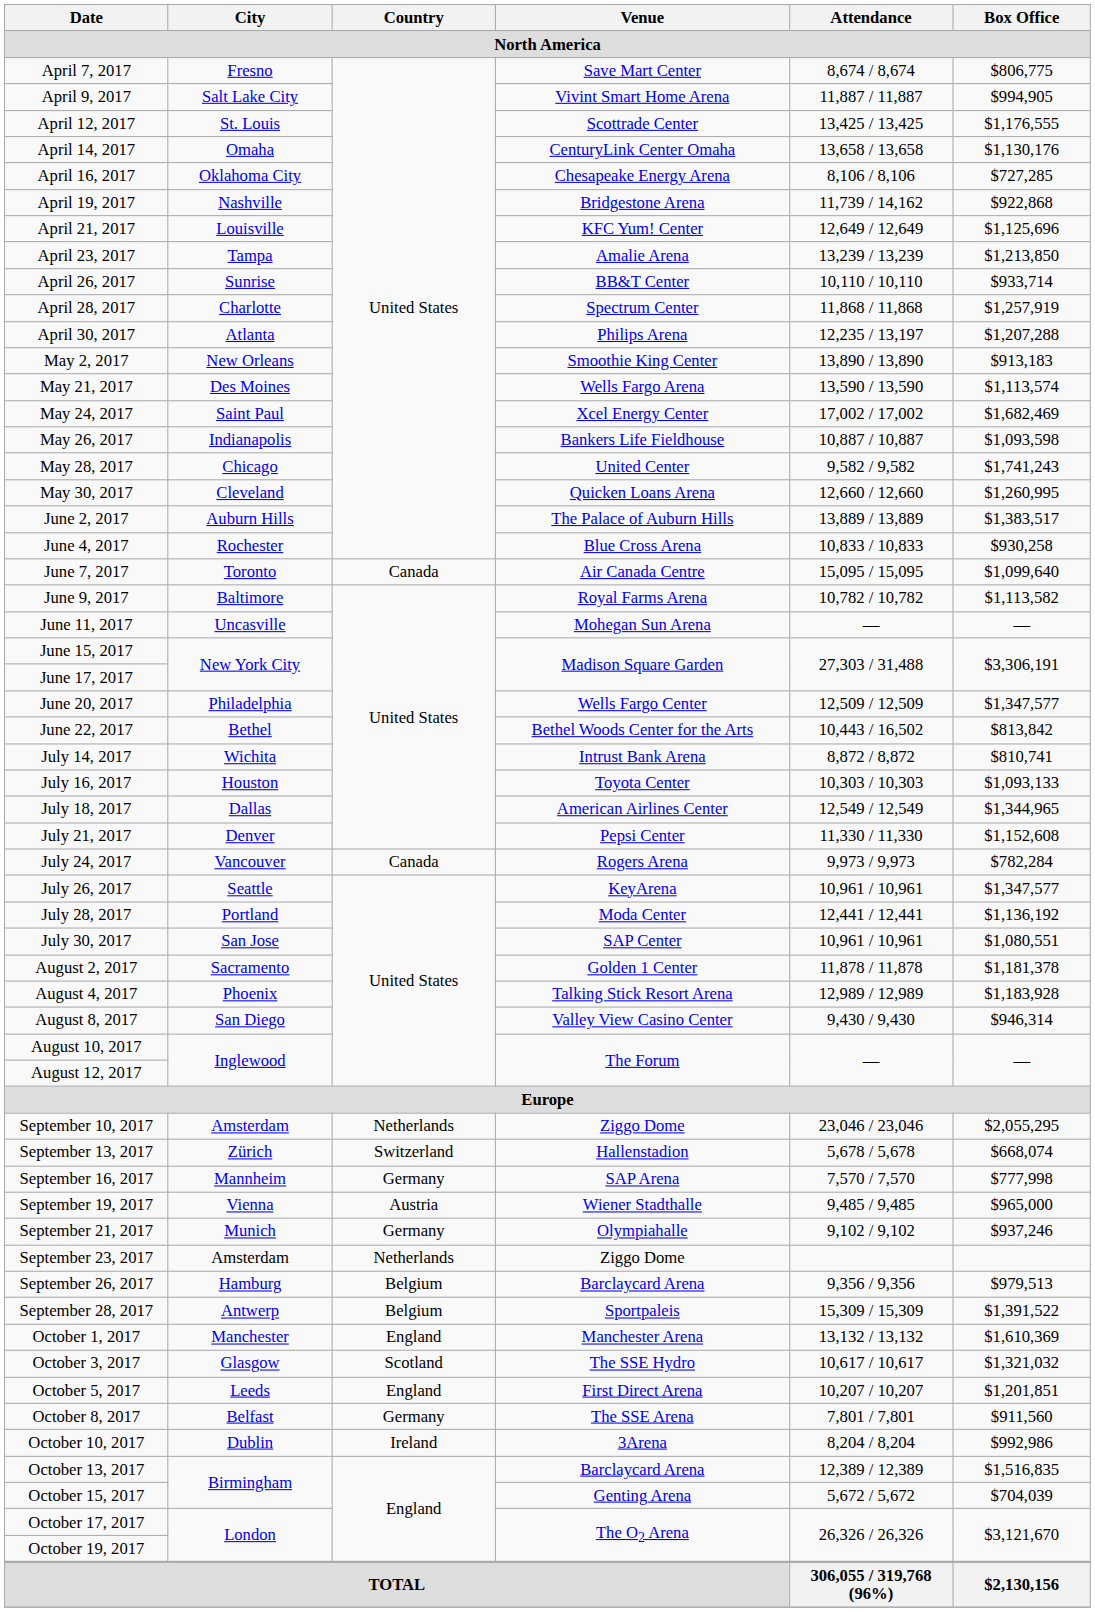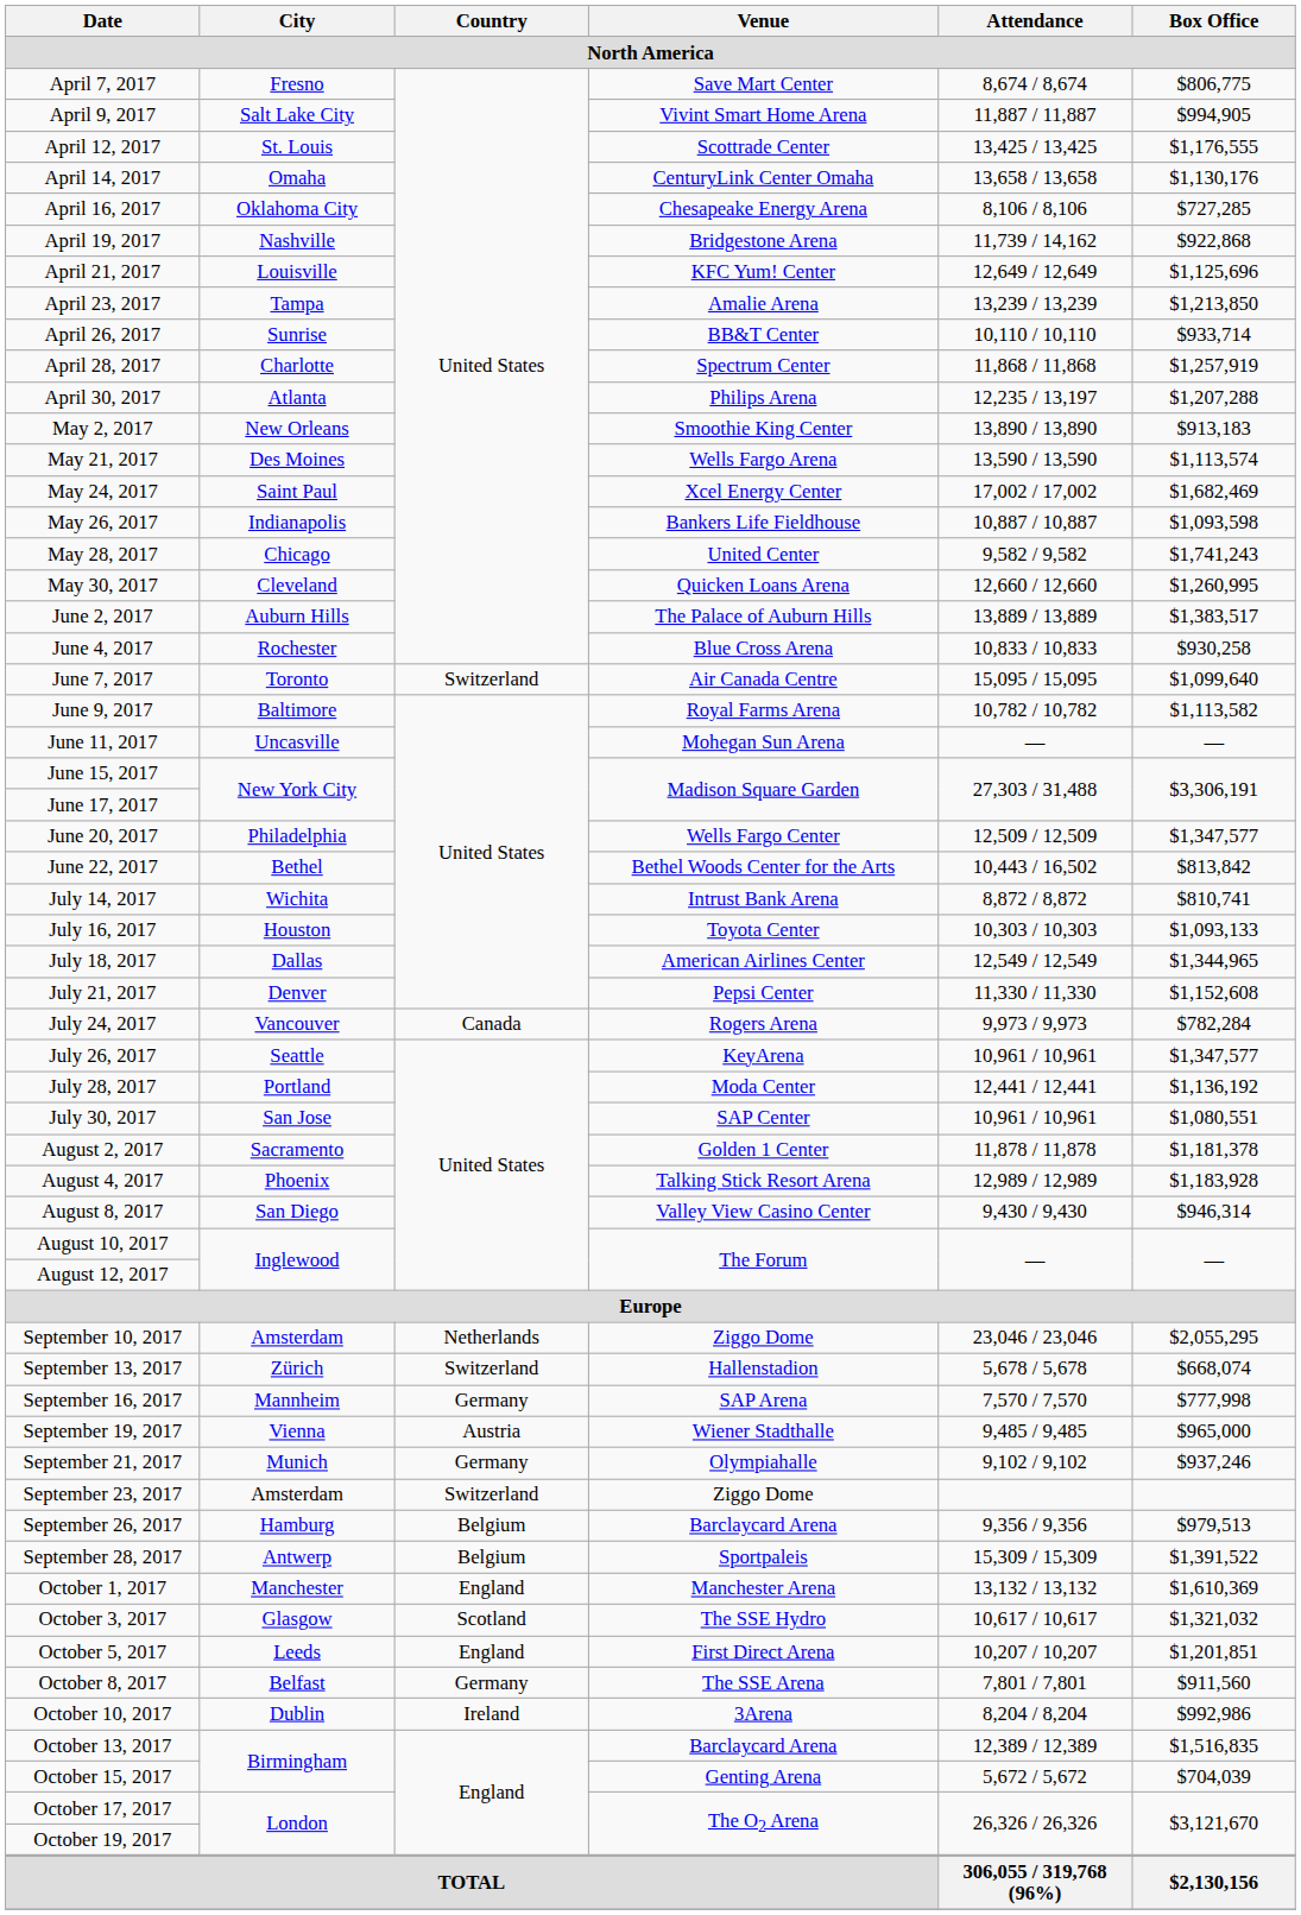 <table class="wikitable" style="text-align:center;">
 <tr>
 <th width="150">Date</th>
 <th width="150">City</th>
 <th width="150">Country</th>
 <th width="275">Venue</th>
 <th width="150">Attendance</th>
 <th width="125">Box Office</th>
 </tr>
 <tr>
 <td colspan="6" style="background:#ddd;"><strong>North America</strong></td>
 </tr>
 <tr>
 <td>April 7, 2017</td>
 <td><a href='#'>Fresno</a></td>
 <td rowspan="19">United States</td>
 <td><a href='#'>Save Mart Center</a></td>
 <td>8,674 / 8,674</td>
 <td>$806,775</td>
 </tr>
 <tr>
 <td>April 9, 2017</td>
 <td><a href='#'>Salt Lake City</a></td>
 <td><a href='#'>Vivint Smart Home Arena</a></td>
 <td>11,887 / 11,887</td>
 <td>$994,905</td>
 </tr>
 <tr>
 <td>April 12, 2017</td>
 <td><a href='#'>St. Louis</a></td>
 <td><a href='#'>Scottrade Center</a></td>
 <td>13,425 / 13,425</td>
 <td>$1,176,555</td>
 </tr>
 <tr>
 <td>April 14, 2017</td>
 <td><a href='#'>Omaha</a></td>
 <td><a href='#'>CenturyLink Center Omaha</a></td>
 <td>13,658 / 13,658</td>
 <td>$1,130,176</td>
 </tr>
 <tr>
 <td>April 16, 2017</td>
 <td><a href='#'>Oklahoma City</a></td>
 <td><a href='#'>Chesapeake Energy Arena</a></td>
 <td>8,106 / 8,106</td>
 <td>$727,285</td>
 </tr>
 <tr>
 <td>April 19, 2017</td>
 <td><a href='#'>Nashville</a></td>
 <td><a href='#'>Bridgestone Arena</a></td>
 <td>11,739 / 14,162</td>
 <td>$922,868</td>
 </tr>
 <tr>
 <td>April 21, 2017</td>
 <td><a href='#'>Louisville</a></td>
 <td><a href='#'>KFC Yum! Center</a></td>
 <td>12,649 / 12,649</td>
 <td>$1,125,696</td>
 </tr>
 <tr>
 <td>April 23, 2017</td>
 <td><a href='#'>Tampa</a></td>
 <td><a href='#'>Amalie Arena</a></td>
 <td>13,239 / 13,239</td>
 <td>$1,213,850</td>
 </tr>
 <tr>
 <td>April 26, 2017</td>
 <td><a href='#'>Sunrise</a></td>
 <td><a href='#'>BB&T Center</a></td>
 <td>10,110 / 10,110</td>
 <td>$933,714</td>
 </tr>
 <tr>
 <td>April 28, 2017</td>
 <td><a href='#'>Charlotte</a></td>
 <td><a href='#'>Spectrum Center</a></td>
 <td>11,868 / 11,868</td>
 <td>$1,257,919</td>
 </tr>
 <tr>
 <td>April 30, 2017</td>
 <td><a href='#'>Atlanta</a></td>
 <td><a href='#'>Philips Arena</a></td>
 <td>12,235 / 13,197</td>
 <td>$1,207,288</td>
 </tr>
 <tr>
 <td>May 2, 2017</td>
 <td><a href='#'>New Orleans</a></td>
 <td><a href='#'>Smoothie King Center</a></td>
 <td>13,890 / 13,890</td>
 <td>$913,183</td>
 </tr>
 <tr>
 <td>May 21, 2017</td>
 <td><a href='#'>Des Moines</a></td>
 <td><a href='#'>Wells Fargo Arena</a></td>
 <td>13,590 / 13,590</td>
 <td>$1,113,574</td>
 </tr>
 <tr>
 <td>May 24, 2017</td>
 <td><a href='#'>Saint Paul</a></td>
 <td><a href='#'>Xcel Energy Center</a></td>
 <td>17,002 / 17,002</td>
 <td>$1,682,469</td>
 </tr>
 <tr>
 <td>May 26, 2017</td>
 <td><a href='#'>Indianapolis</a></td>
 <td><a href='#'>Bankers Life Fieldhouse</a></td>
 <td>10,887 / 10,887</td>
 <td>$1,093,598</td>
 </tr>
 <tr>
 <td>May 28, 2017</td>
 <td><a href='#'>Chicago</a></td>
 <td><a href='#'>United Center</a></td>
 <td>9,582 / 9,582</td>
 <td>$1,741,243</td>
 </tr>
 <tr>
 <td>May 30, 2017</td>
 <td><a href='#'>Cleveland</a></td>
 <td><a href='#'>Quicken Loans Arena</a></td>
 <td>12,660 / 12,660</td>
 <td>$1,260,995</td>
 </tr>
 <tr>
 <td>June 2, 2017</td>
 <td><a href='#'>Auburn Hills</a></td>
 <td><a href='#'>The Palace of Auburn Hills</a></td>
 <td>13,889 / 13,889</td>
 <td>$1,383,517</td>
 </tr>
 <tr>
 <td>June 4, 2017</td>
 <td><a href='#'>Rochester</a></td>
 <td><a href='#'>Blue Cross Arena</a></td>
 <td>10,833 / 10,833</td>
 <td>$930,258</td>
 </tr>
 <tr>
 <td>June 7, 2017</td>
 <td><a href='#'>Toronto</a></td>
-<td>Canada</td>
+<td>Switzerland</td>
 <td><a href='#'>Air Canada Centre</a></td>
 <td>15,095 / 15,095</td>
 <td>$1,099,640</td>
 </tr>
 <tr>
 <td>June 9, 2017</td>
 <td><a href='#'>Baltimore</a></td>
 <td rowspan="10">United States</td>
 <td><a href='#'>Royal Farms Arena</a></td>
 <td>10,782 / 10,782</td>
 <td>$1,113,582</td>
 </tr>
 <tr>
 <td>June 11, 2017</td>
 <td><a href='#'>Uncasville</a></td>
 <td><a href='#'>Mohegan Sun Arena</a></td>
 <td>—</td>
 <td>—</td>
 </tr>
 <tr>
 <td>June 15, 2017</td>
 <td rowspan="2"><a href='#'>New York City</a></td>
 <td rowspan="2"><a href='#'>Madison Square Garden</a></td>
 <td rowspan="2">27,303 / 31,488</td>
 <td rowspan="2">$3,306,191</td>
 </tr>
 <tr>
 <td>June 17, 2017</td>
 </tr>
 <tr>
 <td>June 20, 2017</td>
 <td><a href='#'>Philadelphia</a></td>
 <td><a href='#'>Wells Fargo Center</a></td>
 <td>12,509 / 12,509</td>
 <td>$1,347,577</td>
 </tr>
 <tr>
 <td>June 22, 2017</td>
 <td><a href='#'>Bethel</a></td>
 <td><a href='#'>Bethel Woods Center for the Arts</a></td>
 <td>10,443 / 16,502</td>
 <td>$813,842</td>
 </tr>
 <tr>
 <td>July 14, 2017</td>
 <td><a href='#'>Wichita</a></td>
 <td><a href='#'>Intrust Bank Arena</a></td>
 <td>8,872 / 8,872</td>
 <td>$810,741</td>
 </tr>
 <tr>
 <td>July 16, 2017</td>
 <td><a href='#'>Houston</a></td>
 <td><a href='#'>Toyota Center</a></td>
 <td>10,303 / 10,303</td>
 <td>$1,093,133</td>
 </tr>
 <tr>
 <td>July 18, 2017</td>
 <td><a href='#'>Dallas</a></td>
 <td><a href='#'>American Airlines Center</a></td>
 <td>12,549 / 12,549</td>
 <td>$1,344,965</td>
 </tr>
 <tr>
 <td>July 21, 2017</td>
 <td><a href='#'>Denver</a></td>
 <td><a href='#'>Pepsi Center</a></td>
 <td>11,330 / 11,330</td>
 <td>$1,152,608</td>
 </tr>
 <tr>
 <td>July 24, 2017</td>
 <td><a href='#'>Vancouver</a></td>
 <td>Canada</td>
 <td><a href='#'>Rogers Arena</a></td>
 <td>9,973 / 9,973</td>
 <td>$782,284</td>
 </tr>
 <tr>
 <td>July 26, 2017</td>
 <td><a href='#'>Seattle</a></td>
 <td rowspan="8">United States</td>
 <td><a href='#'>KeyArena</a></td>
 <td>10,961 / 10,961</td>
 <td>$1,347,577</td>
 </tr>
 <tr>
 <td>July 28, 2017</td>
 <td><a href='#'>Portland</a></td>
 <td><a href='#'>Moda Center</a></td>
 <td>12,441 / 12,441</td>
 <td>$1,136,192</td>
 </tr>
 <tr>
 <td>July 30, 2017</td>
 <td><a href='#'>San Jose</a></td>
 <td><a href='#'>SAP Center</a></td>
 <td>10,961 / 10,961</td>
 <td>$1,080,551</td>
 </tr>
 <tr>
 <td>August 2, 2017</td>
 <td><a href='#'>Sacramento</a></td>
 <td><a href='#'>Golden 1 Center</a></td>
 <td>11,878 / 11,878</td>
 <td>$1,181,378</td>
 </tr>
 <tr>
 <td>August 4, 2017</td>
 <td><a href='#'>Phoenix</a></td>
 <td><a href='#'>Talking Stick Resort Arena</a></td>
 <td>12,989 / 12,989</td>
 <td>$1,183,928</td>
 </tr>
 <tr>
 <td>August 8, 2017</td>
 <td><a href='#'>San Diego</a></td>
 <td><a href='#'>Valley View Casino Center</a></td>
 <td>9,430 / 9,430</td>
 <td>$946,314</td>
 </tr>
 <tr>
 <td>August 10, 2017</td>
 <td rowspan="2"><a href='#'>Inglewood</a></td>
 <td rowspan="2"><a href='#'>The Forum</a></td>
 <td rowspan="2">—</td>
 <td rowspan="2">—</td>
 </tr>
 <tr>
 <td>August 12, 2017</td>
 </tr>
 <tr>
 <td colspan="6" style="background:#ddd;"><strong>Europe</strong></td>
 </tr>
 <tr>
 <td>September 10, 2017</td>
 <td><a href='#'>Amsterdam</a></td>
 <td>Netherlands</td>
 <td><a href='#'>Ziggo Dome</a></td>
 <td>23,046 / 23,046</td>
 <td>$2,055,295</td>
 </tr>
 <tr>
 <td>September 13, 2017</td>
 <td><a href='#'>Zürich</a></td>
 <td>Switzerland</td>
 <td><a href='#'>Hallenstadion</a></td>
 <td>5,678 / 5,678</td>
 <td>$668,074</td>
 </tr>
 <tr>
 <td>September 16, 2017</td>
 <td><a href='#'>Mannheim</a></td>
 <td>Germany</td>
 <td><a href='#'>SAP Arena</a></td>
 <td>7,570 / 7,570</td>
 <td>$777,998</td>
 </tr>
 <tr>
 <td>September 19, 2017</td>
 <td><a href='#'>Vienna</a></td>
 <td>Austria</td>
 <td><a href='#'>Wiener Stadthalle</a></td>
 <td>9,485 / 9,485</td>
 <td>$965,000</td>
 </tr>
 <tr>
 <td>September 21, 2017</td>
 <td><a href='#'>Munich</a></td>
 <td>Germany</td>
 <td><a href='#'>Olympiahalle</a></td>
 <td>9,102 / 9,102</td>
 <td>$937,246</td>
 </tr>
 <tr>
 <td>September 23, 2017</td>
 <td>Amsterdam</td>
-<td>Netherlands</td>
+<td>Switzerland</td>
 <td>Ziggo Dome</td>
 <td></td>
 <td></td>
 </tr>
 <tr>
 <td>September 26, 2017</td>
 <td><a href='#'>Hamburg</a></td>
 <td>Belgium</td>
 <td><a href='#'>Barclaycard Arena</a></td>
 <td>9,356 / 9,356</td>
 <td>$979,513</td>
 </tr>
 <tr>
 <td>September 28, 2017</td>
 <td><a href='#'>Antwerp</a></td>
 <td>Belgium</td>
 <td><a href='#'>Sportpaleis</a></td>
 <td>15,309 / 15,309</td>
 <td>$1,391,522</td>
 </tr>
 <tr>
 <td>October 1, 2017</td>
 <td><a href='#'>Manchester</a></td>
 <td>England</td>
 <td><a href='#'>Manchester Arena</a></td>
 <td>13,132 / 13,132</td>
 <td>$1,610,369</td>
 </tr>
 <tr>
 <td>October 3, 2017</td>
 <td><a href='#'>Glasgow</a></td>
 <td>Scotland</td>
 <td><a href='#'>The SSE Hydro</a></td>
 <td>10,617 / 10,617</td>
 <td>$1,321,032</td>
 </tr>
 <tr>
 <td>October 5, 2017</td>
 <td><a href='#'>Leeds</a></td>
 <td>England</td>
 <td><a href='#'>First Direct Arena</a></td>
 <td>10,207 / 10,207</td>
 <td>$1,201,851</td>
 </tr>
 <tr>
 <td>October 8, 2017</td>
 <td><a href='#'>Belfast</a></td>
 <td>Germany</td>
 <td><a href='#'>The SSE Arena</a></td>
 <td>7,801 / 7,801</td>
 <td>$911,560</td>
 </tr>
 <tr>
 <td>October 10, 2017</td>
 <td><a href='#'>Dublin</a></td>
 <td>Ireland</td>
 <td><a href='#'>3Arena</a></td>
 <td>8,204 / 8,204</td>
 <td>$992,986</td>
 </tr>
 <tr>
 <td>October 13, 2017</td>
 <td rowspan="2"><a href='#'>Birmingham</a></td>
 <td rowspan="4">England</td>
 <td><a href='#'>Barclaycard Arena</a></td>
 <td>12,389 / 12,389</td>
 <td>$1,516,835</td>
 </tr>
 <tr>
 <td>October 15, 2017</td>
 <td><a href='#'>Genting Arena</a></td>
 <td>5,672 / 5,672</td>
 <td>$704,039</td>
 </tr>
 <tr>
 <td>October 17, 2017</td>
 <td rowspan="2"><a href='#'>London</a></td>
 <td rowspan="2"><a href='#'>The O<sub>2</sub> Arena</a></td>
 <td rowspan="2">26,326 / 26,326</td>
 <td rowspan="2">$3,121,670</td>
 </tr>
 <tr>
 <td>October 19, 2017</td>
 </tr>
 <tr>
 </tr>
 <tr style="border-top:2px solid #aaaaaa">
 <th colspan="4" style="background:#ddd;">TOTAL</th>
 <th>306,055 / 319,768 <br> (96%)</th>
 <th>$2,130,156</th>
 </tr>
 <tr>
 </tr>
 </table>
